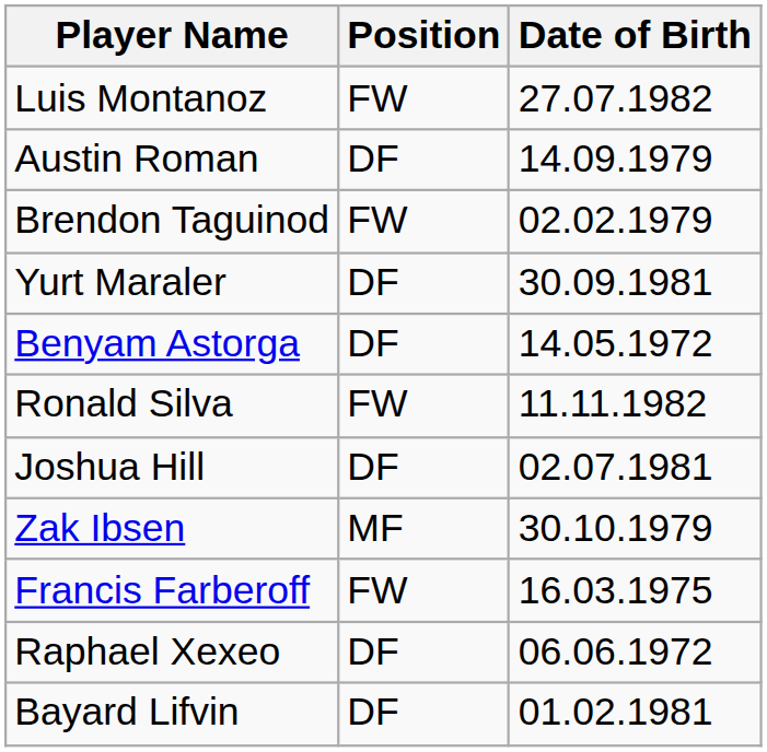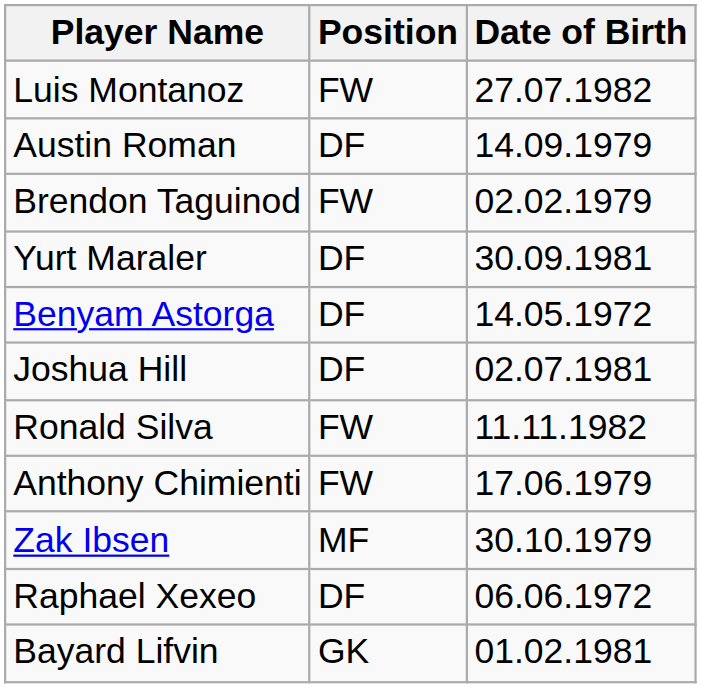 <table class="wikitable">
 <tr>
 <th>Player Name</th>
 <th>Position</th>
 <th>Date of Birth</th>
 </tr>
 <tr>
 <td>Luis Montanoz</td>
 <td>FW</td>
 <td>27.07.1982</td>
 </tr>
 <tr>
 <td>Austin Roman</td>
 <td>DF</td>
 <td>14.09.1979</td>
 </tr>
 <tr>
 <td>Brendon Taguinod</td>
 <td>FW</td>
 <td>02.02.1979</td>
 </tr>
 <tr>
 <td>Yurt Maraler</td>
 <td>DF</td>
 <td>30.09.1981</td>
 </tr>
 <tr>
 <td><a href='#'>Benyam Astorga</a></td>
 <td>DF</td>
 <td>14.05.1972</td>
 </tr>
 <tr>
+<td>Joshua Hill</td>
+<td>DF</td>
+<td>02.07.1981</td>
+</tr>
+<tr>
 <td>Ronald Silva</td>
 <td>FW</td>
 <td>11.11.1982</td>
 </tr>
 <tr>
-<td>Joshua Hill</td>
-<td>DF</td>
-<td>02.07.1981</td>
+<td>Anthony Chimienti</td>
+<td>FW</td>
+<td>17.06.1979</td>
 </tr>
 <tr>
 <td><a href='#'>Zak Ibsen</a></td>
 <td>MF</td>
 <td>30.10.1979</td>
-</tr>
-<tr>
-<td><a href='#'>Francis Farberoff</a></td>
-<td>FW</td>
-<td>16.03.1975</td>
 </tr>
 <tr>
 <td>Raphael Xexeo</td>
 <td>DF</td>
 <td>06.06.1972</td>
 </tr>
 <tr>
 <td>Bayard Lifvin</td>
-<td>DF</td>
+<td>GK</td>
 <td>01.02.1981</td>
 </tr>
 </table>
